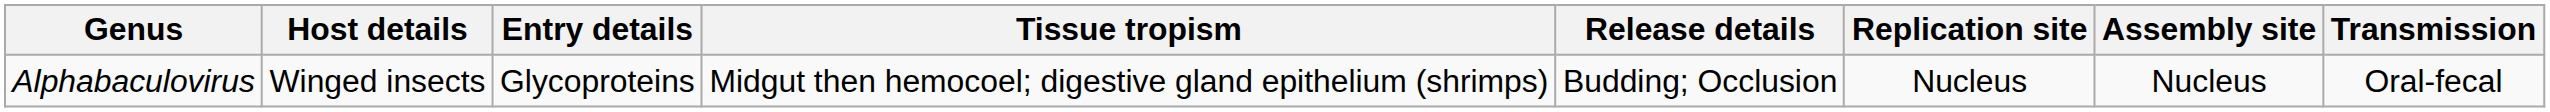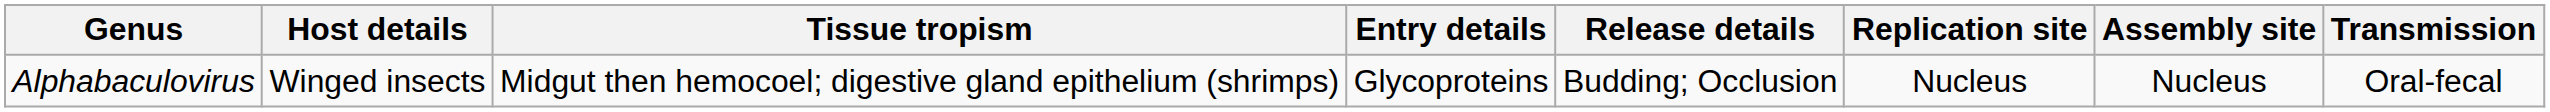 <table class="wikitable sortable" style="text-align:center">
 <tr>
 <th>Genus</th>
 <th>Host details</th>
+<th>Tissue tropism</th>
 <th>Entry details</th>
-<th>Tissue tropism</th>
 <th>Release details</th>
 <th>Replication site</th>
 <th>Assembly site</th>
 <th>Transmission</th>
 </tr>
 <tr>
 <td><em>Alphabaculovirus</em></td>
 <td>Winged insects</td>
+<td>Midgut then hemocoel; digestive gland epithelium (shrimps)</td>
 <td>Glycoproteins</td>
-<td>Midgut then hemocoel; digestive gland epithelium (shrimps)</td>
 <td>Budding; Occlusion</td>
 <td>Nucleus</td>
 <td>Nucleus</td>
 <td>Oral-fecal</td>
 </tr>
 </table>
